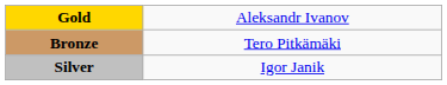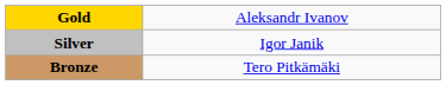 <table class="wikitable" style="text-align:center; " width="35%">
 <tr>
 <td bgcolor="gold"><strong>Gold</strong></td>
 <td><a href='#'>Aleksandr Ivanov</a><br>  <small><em></em></small></td>
 </tr>
 <tr>
+<td bgcolor="silver"><strong>Silver</strong></td>
+<td><a href='#'>Igor Janik</a><br>  <small><em></em></small></td>
+</tr>
+<tr>
 <td bgcolor="CC9966"><strong>Bronze</strong></td>
 <td><a href='#'>Tero Pitkämäki</a><br>  <small><em></em></small></td>
 </tr>
-<tr>
-<td bgcolor="silver"><strong>Silver</strong></td>
-<td><a href='#'>Igor Janik</a><br>  <small><em></em></small></td>
-</tr>
 </table>
